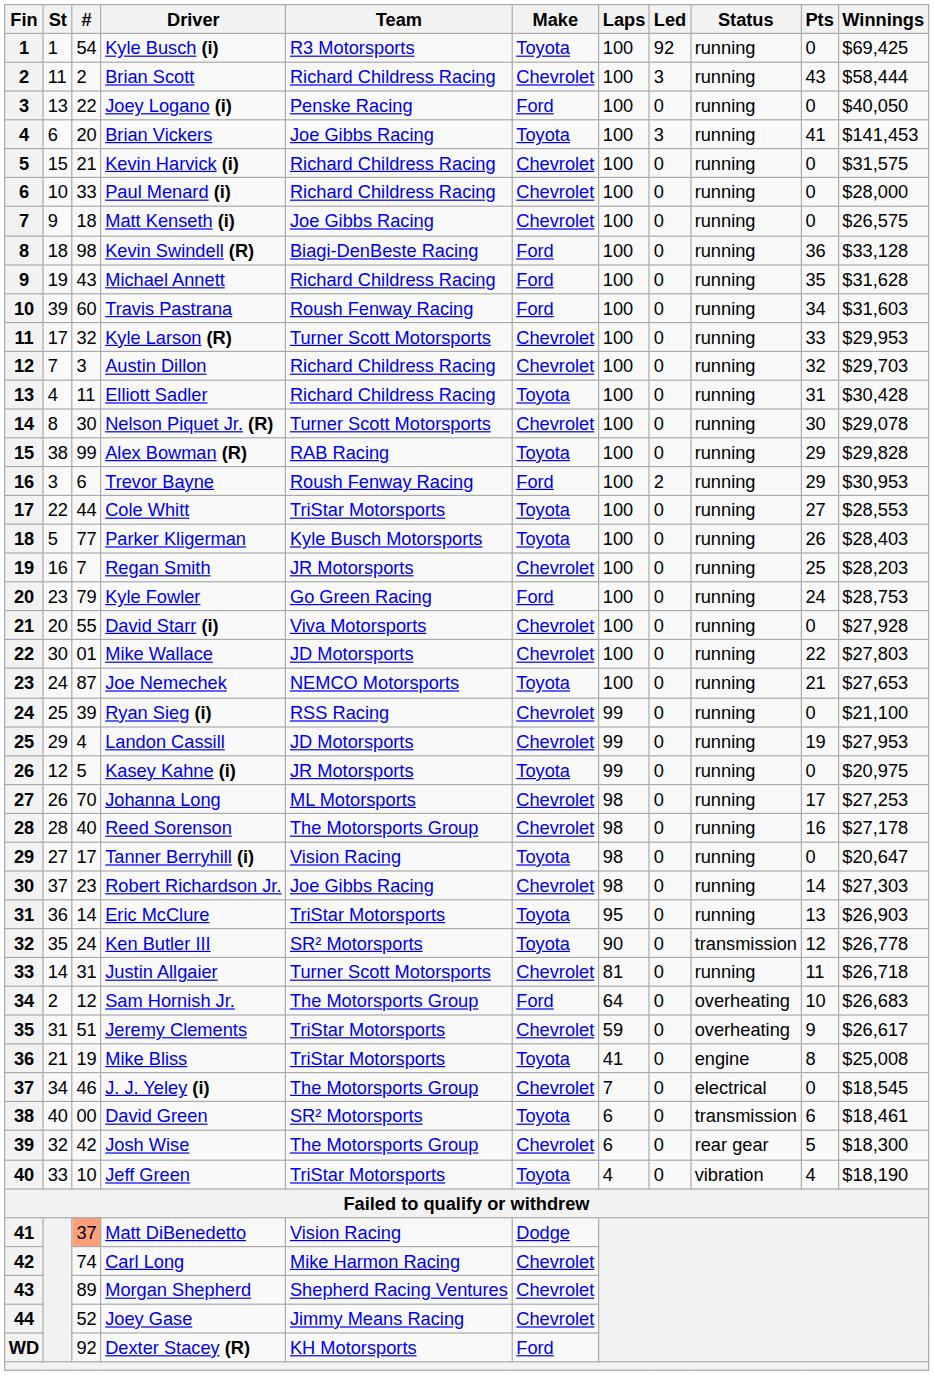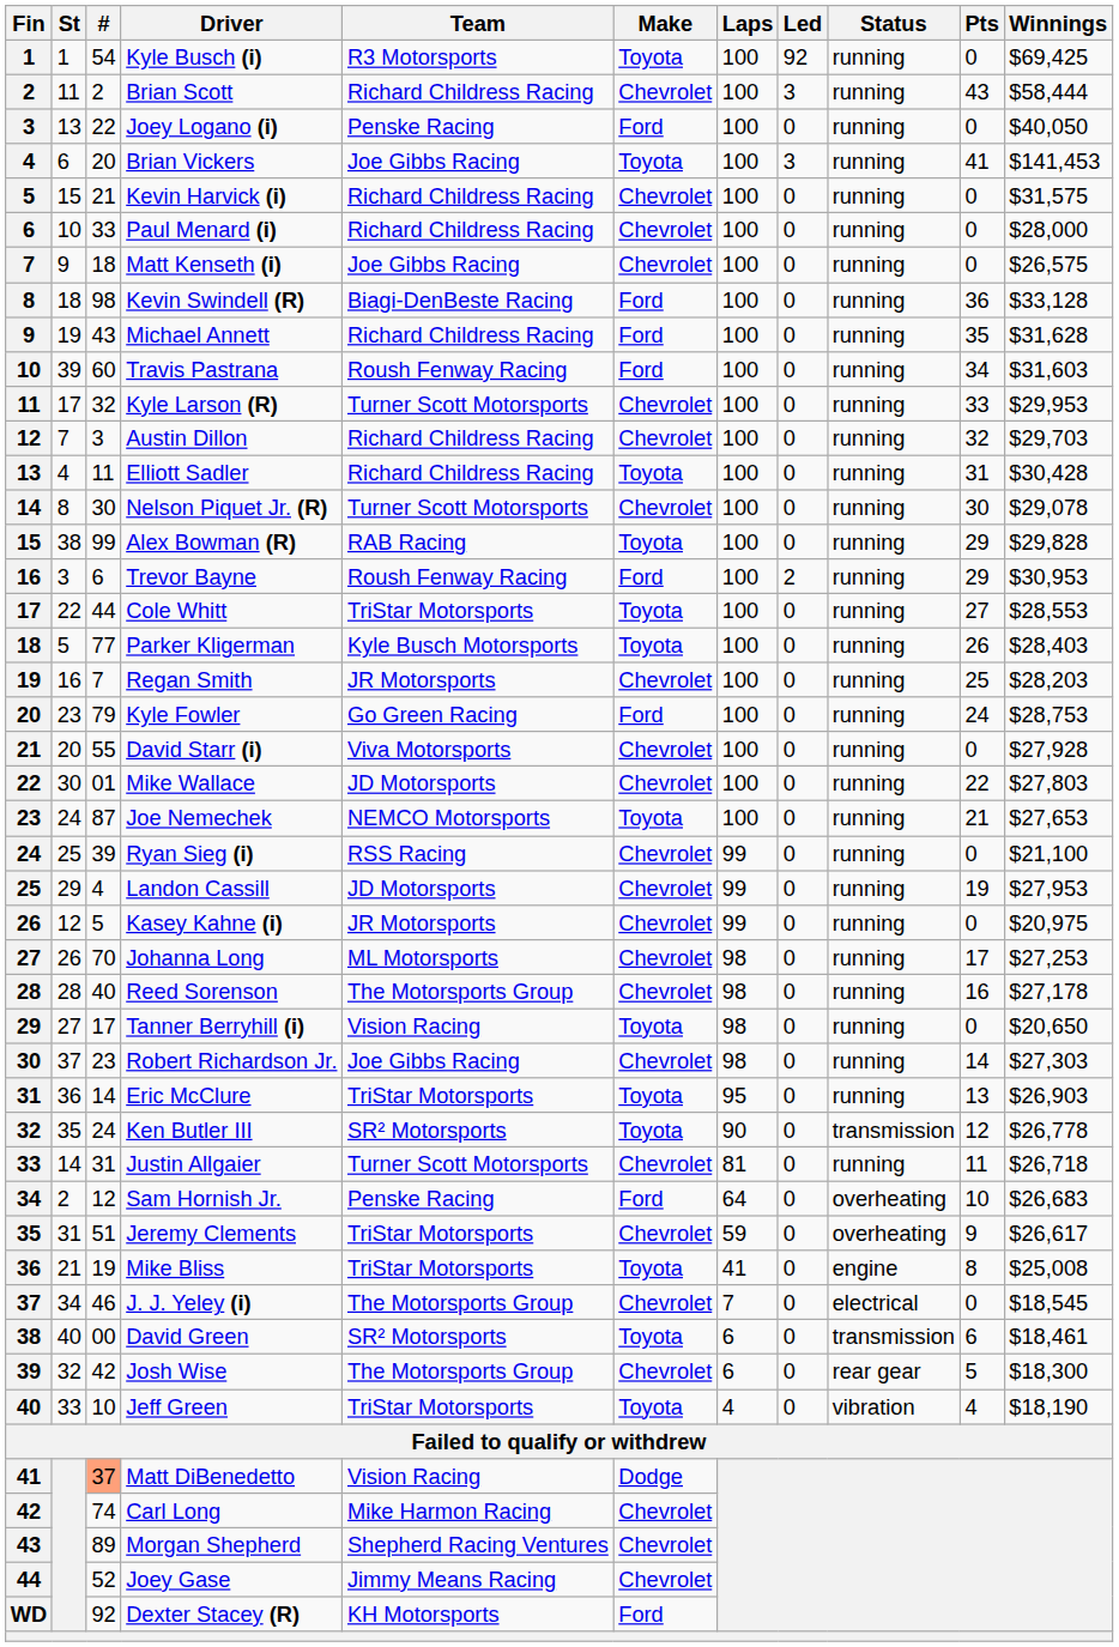 <table class="wikitable" style="font-size:95%">
 <tr>
 <th>Fin</th>
 <th>St</th>
 <th>#</th>
 <th>Driver</th>
 <th>Team</th>
 <th>Make</th>
 <th>Laps</th>
 <th>Led</th>
 <th>Status</th>
 <th>Pts</th>
 <th>Winnings</th>
 </tr>
 <tr>
 <th>1</th>
 <td>1</td>
 <td>54</td>
 <td><a href='#'>Kyle Busch</a> <strong>(i)</strong></td>
 <td><a href='#'>R3 Motorsports</a></td>
 <td><a href='#'>Toyota</a></td>
 <td>100</td>
 <td>92</td>
 <td>running</td>
 <td>0</td>
 <td>$69,425</td>
 </tr>
 <tr>
 <th>2</th>
 <td>11</td>
 <td>2</td>
 <td><a href='#'>Brian Scott</a></td>
 <td><a href='#'>Richard Childress Racing</a></td>
 <td><a href='#'>Chevrolet</a></td>
 <td>100</td>
 <td>3</td>
 <td>running</td>
 <td>43</td>
 <td>$58,444</td>
 </tr>
 <tr>
 <th>3</th>
 <td>13</td>
 <td>22</td>
 <td><a href='#'>Joey Logano</a> <strong>(i)</strong></td>
 <td><a href='#'>Penske Racing</a></td>
 <td><a href='#'>Ford</a></td>
 <td>100</td>
 <td>0</td>
 <td>running</td>
 <td>0</td>
 <td>$40,050</td>
 </tr>
 <tr>
 <th>4</th>
 <td>6</td>
 <td>20</td>
 <td><a href='#'>Brian Vickers</a></td>
 <td><a href='#'>Joe Gibbs Racing</a></td>
 <td><a href='#'>Toyota</a></td>
 <td>100</td>
 <td>3</td>
 <td>running</td>
 <td>41</td>
 <td>$141,453</td>
 </tr>
 <tr>
 <th>5</th>
 <td>15</td>
 <td>21</td>
 <td><a href='#'>Kevin Harvick</a> <strong>(i)</strong></td>
 <td><a href='#'>Richard Childress Racing</a></td>
 <td><a href='#'>Chevrolet</a></td>
 <td>100</td>
 <td>0</td>
 <td>running</td>
 <td>0</td>
 <td>$31,575</td>
 </tr>
 <tr>
 <th>6</th>
 <td>10</td>
 <td>33</td>
 <td><a href='#'>Paul Menard</a> <strong>(i)</strong></td>
 <td><a href='#'>Richard Childress Racing</a></td>
 <td><a href='#'>Chevrolet</a></td>
 <td>100</td>
 <td>0</td>
 <td>running</td>
 <td>0</td>
 <td>$28,000</td>
 </tr>
 <tr>
 <th>7</th>
 <td>9</td>
 <td>18</td>
 <td><a href='#'>Matt Kenseth</a> <strong>(i)</strong></td>
 <td><a href='#'>Joe Gibbs Racing</a></td>
 <td><a href='#'>Chevrolet</a></td>
 <td>100</td>
 <td>0</td>
 <td>running</td>
 <td>0</td>
 <td>$26,575</td>
 </tr>
 <tr>
 <th>8</th>
 <td>18</td>
 <td>98</td>
 <td><a href='#'>Kevin Swindell</a> <strong>(R)</strong></td>
 <td><a href='#'>Biagi-DenBeste Racing</a></td>
 <td><a href='#'>Ford</a></td>
 <td>100</td>
 <td>0</td>
 <td>running</td>
 <td>36</td>
 <td>$33,128</td>
 </tr>
 <tr>
 <th>9</th>
 <td>19</td>
 <td>43</td>
 <td><a href='#'>Michael Annett</a></td>
 <td><a href='#'>Richard Childress Racing</a></td>
 <td><a href='#'>Ford</a></td>
 <td>100</td>
 <td>0</td>
 <td>running</td>
 <td>35</td>
 <td>$31,628</td>
 </tr>
 <tr>
 <th>10</th>
 <td>39</td>
 <td>60</td>
 <td><a href='#'>Travis Pastrana</a></td>
 <td><a href='#'>Roush Fenway Racing</a></td>
 <td><a href='#'>Ford</a></td>
 <td>100</td>
 <td>0</td>
 <td>running</td>
 <td>34</td>
 <td>$31,603</td>
 </tr>
 <tr>
 <th>11</th>
 <td>17</td>
 <td>32</td>
 <td><a href='#'>Kyle Larson</a> <strong>(R)</strong></td>
 <td><a href='#'>Turner Scott Motorsports</a></td>
 <td><a href='#'>Chevrolet</a></td>
 <td>100</td>
 <td>0</td>
 <td>running</td>
 <td>33</td>
 <td>$29,953</td>
 </tr>
 <tr>
 <th>12</th>
 <td>7</td>
 <td>3</td>
 <td><a href='#'>Austin Dillon</a></td>
 <td><a href='#'>Richard Childress Racing</a></td>
 <td><a href='#'>Chevrolet</a></td>
 <td>100</td>
 <td>0</td>
 <td>running</td>
 <td>32</td>
 <td>$29,703</td>
 </tr>
 <tr>
 <th>13</th>
 <td>4</td>
 <td>11</td>
 <td><a href='#'>Elliott Sadler</a></td>
 <td><a href='#'>Richard Childress Racing</a></td>
 <td><a href='#'>Toyota</a></td>
 <td>100</td>
 <td>0</td>
 <td>running</td>
 <td>31</td>
 <td>$30,428</td>
 </tr>
 <tr>
 <th>14</th>
 <td>8</td>
 <td>30</td>
 <td><a href='#'>Nelson Piquet Jr.</a> <strong>(R)</strong></td>
 <td><a href='#'>Turner Scott Motorsports</a></td>
 <td><a href='#'>Chevrolet</a></td>
 <td>100</td>
 <td>0</td>
 <td>running</td>
 <td>30</td>
 <td>$29,078</td>
 </tr>
 <tr>
 <th>15</th>
 <td>38</td>
 <td>99</td>
 <td><a href='#'>Alex Bowman</a> <strong>(R)</strong></td>
 <td><a href='#'>RAB Racing</a></td>
 <td><a href='#'>Toyota</a></td>
 <td>100</td>
 <td>0</td>
 <td>running</td>
 <td>29</td>
 <td>$29,828</td>
 </tr>
 <tr>
 <th>16</th>
 <td>3</td>
 <td>6</td>
 <td><a href='#'>Trevor Bayne</a></td>
 <td><a href='#'>Roush Fenway Racing</a></td>
 <td><a href='#'>Ford</a></td>
 <td>100</td>
 <td>2</td>
 <td>running</td>
 <td>29</td>
 <td>$30,953</td>
 </tr>
 <tr>
 <th>17</th>
 <td>22</td>
 <td>44</td>
 <td><a href='#'>Cole Whitt</a></td>
 <td><a href='#'>TriStar Motorsports</a></td>
 <td><a href='#'>Toyota</a></td>
 <td>100</td>
 <td>0</td>
 <td>running</td>
 <td>27</td>
 <td>$28,553</td>
 </tr>
 <tr>
 <th>18</th>
 <td>5</td>
 <td>77</td>
 <td><a href='#'>Parker Kligerman</a></td>
 <td><a href='#'>Kyle Busch Motorsports</a></td>
 <td><a href='#'>Toyota</a></td>
 <td>100</td>
 <td>0</td>
 <td>running</td>
 <td>26</td>
 <td>$28,403</td>
 </tr>
 <tr>
 <th>19</th>
 <td>16</td>
 <td>7</td>
 <td><a href='#'>Regan Smith</a></td>
 <td><a href='#'>JR Motorsports</a></td>
 <td><a href='#'>Chevrolet</a></td>
 <td>100</td>
 <td>0</td>
 <td>running</td>
 <td>25</td>
 <td>$28,203</td>
 </tr>
 <tr>
 <th>20</th>
 <td>23</td>
 <td>79</td>
 <td><a href='#'>Kyle Fowler</a></td>
 <td><a href='#'>Go Green Racing</a></td>
 <td><a href='#'>Ford</a></td>
 <td>100</td>
 <td>0</td>
 <td>running</td>
 <td>24</td>
 <td>$28,753</td>
 </tr>
 <tr>
 <th>21</th>
 <td>20</td>
 <td>55</td>
 <td><a href='#'>David Starr</a> <strong>(i)</strong></td>
 <td><a href='#'>Viva Motorsports</a></td>
 <td><a href='#'>Chevrolet</a></td>
 <td>100</td>
 <td>0</td>
 <td>running</td>
 <td>0</td>
 <td>$27,928</td>
 </tr>
 <tr>
 <th>22</th>
 <td>30</td>
 <td>01</td>
 <td><a href='#'>Mike Wallace</a></td>
 <td><a href='#'>JD Motorsports</a></td>
 <td><a href='#'>Chevrolet</a></td>
 <td>100</td>
 <td>0</td>
 <td>running</td>
 <td>22</td>
 <td>$27,803</td>
 </tr>
 <tr>
 <th>23</th>
 <td>24</td>
 <td>87</td>
 <td><a href='#'>Joe Nemechek</a></td>
 <td><a href='#'>NEMCO Motorsports</a></td>
 <td><a href='#'>Toyota</a></td>
 <td>100</td>
 <td>0</td>
 <td>running</td>
 <td>21</td>
 <td>$27,653</td>
 </tr>
 <tr>
 <th>24</th>
 <td>25</td>
 <td>39</td>
 <td><a href='#'>Ryan Sieg</a> <strong>(i)</strong></td>
 <td><a href='#'>RSS Racing</a></td>
 <td><a href='#'>Chevrolet</a></td>
 <td>99</td>
 <td>0</td>
 <td>running</td>
 <td>0</td>
 <td>$21,100</td>
 </tr>
 <tr>
 <th>25</th>
 <td>29</td>
 <td>4</td>
 <td><a href='#'>Landon Cassill</a></td>
 <td><a href='#'>JD Motorsports</a></td>
 <td><a href='#'>Chevrolet</a></td>
 <td>99</td>
 <td>0</td>
 <td>running</td>
 <td>19</td>
 <td>$27,953</td>
 </tr>
 <tr>
 <th>26</th>
 <td>12</td>
 <td>5</td>
 <td><a href='#'>Kasey Kahne</a> <strong>(i)</strong></td>
 <td><a href='#'>JR Motorsports</a></td>
-<td><a href='#'>Toyota</a></td>
+<td><a href='#'>Chevrolet</a></td>
 <td>99</td>
 <td>0</td>
 <td>running</td>
 <td>0</td>
 <td>$20,975</td>
 </tr>
 <tr>
 <th>27</th>
 <td>26</td>
 <td>70</td>
 <td><a href='#'>Johanna Long</a></td>
 <td><a href='#'>ML Motorsports</a></td>
 <td><a href='#'>Chevrolet</a></td>
 <td>98</td>
 <td>0</td>
 <td>running</td>
 <td>17</td>
 <td>$27,253</td>
 </tr>
 <tr>
 <th>28</th>
 <td>28</td>
 <td>40</td>
 <td><a href='#'>Reed Sorenson</a></td>
 <td><a href='#'>The Motorsports Group</a></td>
 <td><a href='#'>Chevrolet</a></td>
 <td>98</td>
 <td>0</td>
 <td>running</td>
 <td>16</td>
 <td>$27,178</td>
 </tr>
 <tr>
 <th>29</th>
 <td>27</td>
 <td>17</td>
 <td><a href='#'>Tanner Berryhill</a> <strong>(i)</strong></td>
 <td><a href='#'>Vision Racing</a></td>
 <td><a href='#'>Toyota</a></td>
 <td>98</td>
 <td>0</td>
 <td>running</td>
 <td>0</td>
-<td>$20,647</td>
+<td>$20,650</td>
 </tr>
 <tr>
 <th>30</th>
 <td>37</td>
 <td>23</td>
 <td><a href='#'>Robert Richardson Jr.</a></td>
 <td><a href='#'>Joe Gibbs Racing</a></td>
 <td><a href='#'>Chevrolet</a></td>
 <td>98</td>
 <td>0</td>
 <td>running</td>
 <td>14</td>
 <td>$27,303</td>
 </tr>
 <tr>
 <th>31</th>
 <td>36</td>
 <td>14</td>
 <td><a href='#'>Eric McClure</a></td>
 <td><a href='#'>TriStar Motorsports</a></td>
 <td><a href='#'>Toyota</a></td>
 <td>95</td>
 <td>0</td>
 <td>running</td>
 <td>13</td>
 <td>$26,903</td>
 </tr>
 <tr>
 <th>32</th>
 <td>35</td>
 <td>24</td>
 <td><a href='#'>Ken Butler III</a></td>
 <td><a href='#'>SR² Motorsports</a></td>
 <td><a href='#'>Toyota</a></td>
 <td>90</td>
 <td>0</td>
 <td>transmission</td>
 <td>12</td>
 <td>$26,778</td>
 </tr>
 <tr>
 <th>33</th>
 <td>14</td>
 <td>31</td>
 <td><a href='#'>Justin Allgaier</a></td>
 <td><a href='#'>Turner Scott Motorsports</a></td>
 <td><a href='#'>Chevrolet</a></td>
 <td>81</td>
 <td>0</td>
 <td>running</td>
 <td>11</td>
 <td>$26,718</td>
 </tr>
 <tr>
 <th>34</th>
 <td>2</td>
 <td>12</td>
 <td><a href='#'>Sam Hornish Jr.</a></td>
-<td><a href='#'>The Motorsports Group</a></td>
+<td><a href='#'>Penske Racing</a></td>
 <td><a href='#'>Ford</a></td>
 <td>64</td>
 <td>0</td>
 <td>overheating</td>
 <td>10</td>
 <td>$26,683</td>
 </tr>
 <tr>
 <th>35</th>
 <td>31</td>
 <td>51</td>
 <td><a href='#'>Jeremy Clements</a></td>
 <td><a href='#'>TriStar Motorsports</a></td>
 <td><a href='#'>Chevrolet</a></td>
 <td>59</td>
 <td>0</td>
 <td>overheating</td>
 <td>9</td>
 <td>$26,617</td>
 </tr>
 <tr>
 <th>36</th>
 <td>21</td>
 <td>19</td>
 <td><a href='#'>Mike Bliss</a></td>
 <td><a href='#'>TriStar Motorsports</a></td>
 <td><a href='#'>Toyota</a></td>
 <td>41</td>
 <td>0</td>
 <td>engine</td>
 <td>8</td>
 <td>$25,008</td>
 </tr>
 <tr>
 <th>37</th>
 <td>34</td>
 <td>46</td>
 <td><a href='#'>J. J. Yeley</a> <strong>(i)</strong></td>
 <td><a href='#'>The Motorsports Group</a></td>
 <td><a href='#'>Chevrolet</a></td>
 <td>7</td>
 <td>0</td>
 <td>electrical</td>
 <td>0</td>
 <td>$18,545</td>
 </tr>
 <tr>
 <th>38</th>
 <td>40</td>
 <td>00</td>
 <td><a href='#'>David Green</a></td>
 <td><a href='#'>SR² Motorsports</a></td>
 <td><a href='#'>Toyota</a></td>
 <td>6</td>
 <td>0</td>
 <td>transmission</td>
 <td>6</td>
 <td>$18,461</td>
 </tr>
 <tr>
 <th>39</th>
 <td>32</td>
 <td>42</td>
 <td><a href='#'>Josh Wise</a></td>
 <td><a href='#'>The Motorsports Group</a></td>
 <td><a href='#'>Chevrolet</a></td>
 <td>6</td>
 <td>0</td>
 <td>rear gear</td>
 <td>5</td>
 <td>$18,300</td>
 </tr>
 <tr>
 <th>40</th>
 <td>33</td>
 <td>10</td>
 <td><a href='#'>Jeff Green</a></td>
 <td><a href='#'>TriStar Motorsports</a></td>
 <td><a href='#'>Toyota</a></td>
 <td>4</td>
 <td>0</td>
 <td>vibration</td>
 <td>4</td>
 <td>$18,190</td>
 </tr>
 <tr>
 <th colspan="11">Failed to qualify or withdrew</th>
 </tr>
 <tr>
 <th>41</th>
 <th rowspan="5"></th>
 <td style="background: lightsalmon;">37</td>
 <td><a href='#'>Matt DiBenedetto</a></td>
 <td><a href='#'>Vision Racing</a></td>
 <td><a href='#'>Dodge</a></td>
 <th colspan="5" rowspan="5"></th>
 </tr>
 <tr>
 <th>42</th>
 <td>74</td>
 <td><a href='#'>Carl Long</a></td>
 <td><a href='#'>Mike Harmon Racing</a></td>
 <td><a href='#'>Chevrolet</a></td>
 </tr>
 <tr>
 <th>43</th>
 <td>89</td>
 <td><a href='#'>Morgan Shepherd</a></td>
 <td><a href='#'>Shepherd Racing Ventures</a></td>
 <td><a href='#'>Chevrolet</a></td>
 </tr>
 <tr>
 <th>44</th>
 <td>52</td>
 <td><a href='#'>Joey Gase</a></td>
 <td><a href='#'>Jimmy Means Racing</a></td>
 <td><a href='#'>Chevrolet</a></td>
 </tr>
 <tr>
 <th>WD</th>
 <td>92</td>
 <td><a href='#'>Dexter Stacey</a> <strong>(R)</strong></td>
 <td><a href='#'>KH Motorsports</a></td>
 <td><a href='#'>Ford</a></td>
 </tr>
 <tr>
 <th colspan="11"></th>
 </tr>
 </table>
